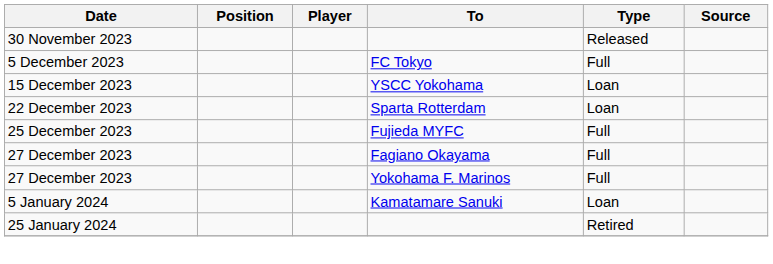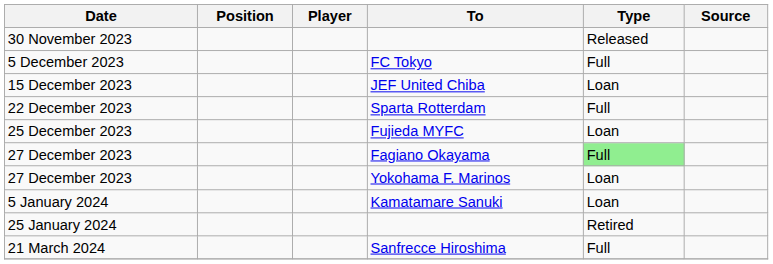 <table class="wikitable sortable" style="width:90%; text-align:center; font-size:95%; text-align:left;">
 <tr>
 <th>Date</th>
 <th>Position</th>
 <th>Player</th>
 <th>To</th>
 <th>Type</th>
 <th>Source</th>
 </tr>
 <tr>
 <td>30 November 2023</td>
 <td></td>
 <td></td>
 <td></td>
 <td>Released</td>
 <td></td>
 </tr>
 <tr>
 <td>5 December 2023</td>
 <td></td>
 <td></td>
 <td> <a href='#'>FC Tokyo</a></td>
 <td>Full</td>
 <td></td>
 </tr>
 <tr>
 <td>15 December 2023</td>
 <td></td>
 <td></td>
-<td> <a href='#'>YSCC Yokohama</a></td>
+<td> <a href='#'>JEF United Chiba</a></td>
 <td>Loan</td>
 <td></td>
 </tr>
 <tr>
 <td>22 December 2023</td>
 <td></td>
 <td></td>
 <td> <a href='#'>Sparta Rotterdam</a></td>
-<td>Loan</td>
+<td>Full</td>
 <td></td>
 </tr>
 <tr>
 <td>25 December 2023</td>
 <td></td>
 <td></td>
 <td> <a href='#'>Fujieda MYFC</a></td>
-<td>Full</td>
+<td>Loan</td>
 <td></td>
 </tr>
 <tr>
 <td>27 December 2023</td>
 <td></td>
 <td></td>
 <td> <a href='#'>Fagiano Okayama</a></td>
-<td>Full</td>
+<td style="background: lightgreen;">Full</td>
 <td></td>
 </tr>
 <tr>
 <td>27 December 2023</td>
 <td></td>
 <td></td>
 <td> <a href='#'>Yokohama F. Marinos</a></td>
-<td>Full</td>
+<td>Loan</td>
 <td></td>
 </tr>
 <tr>
 <td>5 January 2024</td>
 <td></td>
 <td></td>
 <td> <a href='#'>Kamatamare Sanuki</a></td>
 <td>Loan</td>
 <td></td>
 </tr>
 <tr>
 <td>25 January 2024</td>
 <td></td>
 <td></td>
 <td></td>
 <td>Retired</td>
 <td></td>
 </tr>
 <tr>
+<td>21 March 2024</td>
+<td></td>
+<td></td>
+<td> <a href='#'>Sanfrecce Hiroshima</a></td>
+<td>Full</td>
+<td></td>
+</tr>
+<tr>
 </tr>
 </table>
